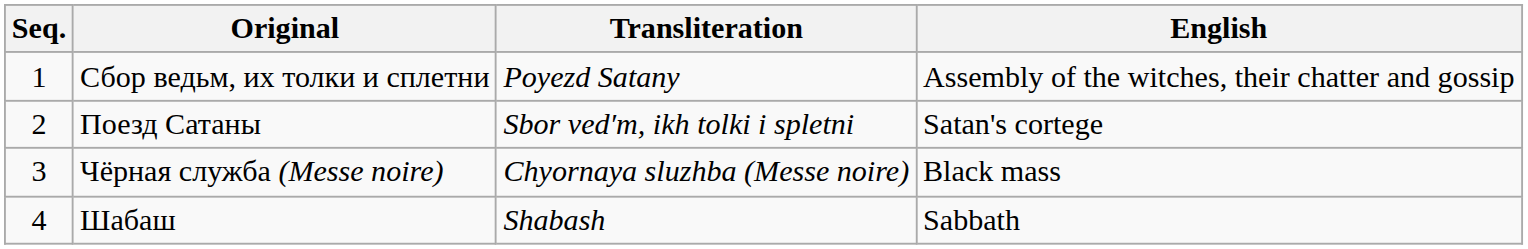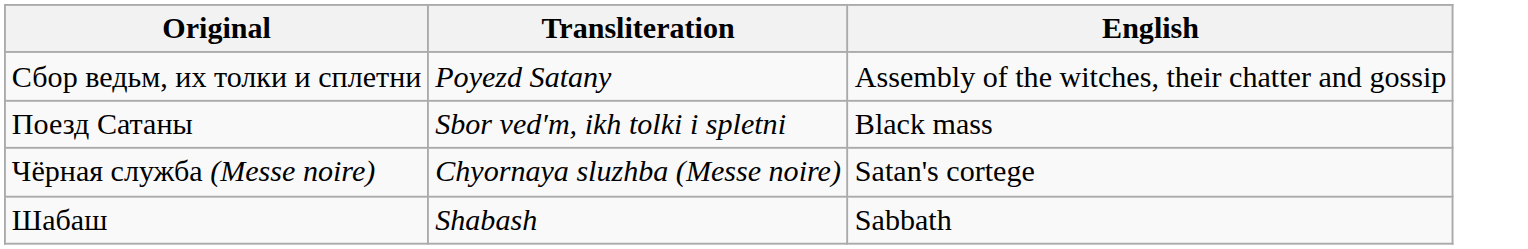 <table class="wikitable">
 <tr>
-<th>Seq.</th>
 <th>Original</th>
 <th>Transliteration</th>
 <th>English</th>
 </tr>
 <tr>
-<td align="center">1</td>
 <td>Сбор ведьм, их толки и сплетни</td>
 <td><em>Poyezd Satany</em></td>
 <td>Assembly of the witches, their chatter and gossip</td>
 </tr>
 <tr>
-<td align="center">2</td>
 <td>Поезд Сатаны</td>
 <td><em>Sbor ved′m, ikh tolki i spletni</em></td>
+<td>Black mass</td>
+</tr>
+<tr>
+<td>Чёрная служба <em>(Messe noire)</em></td>
+<td><em>Chyornaya sluzhba (Messe noire)</em></td>
 <td>Satan's cortege</td>
 </tr>
 <tr>
-<td align="center">3</td>
-<td>Чёрная служба <em>(Messe noire)</em></td>
-<td><em>Chyornaya sluzhba (Messe noire)</em></td>
-<td>Black mass</td>
-</tr>
-<tr>
-<td align="center">4</td>
 <td>Шабаш</td>
 <td><em>Shabash</em></td>
 <td>Sabbath</td>
 </tr>
 </table>
